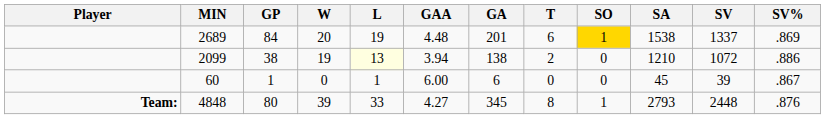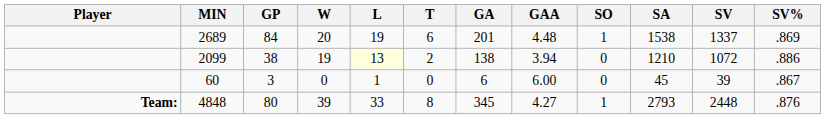 <table class="wikitable sortable" width="60%">
 <tr>
 <th bgcolor="#DDDDFF" width="10%">Player</th>
 <th width="3%" bgcolor="#DDDDFF" title="Minutes played">MIN</th>
 <th width="3%" bgcolor="#DDDDFF" title="Games played in">GP</th>
 <th width="3%" bgcolor="#DDDDFF" title="Wins">W</th>
 <th width="3%" bgcolor="#DDDDFF"title="Losses">L</th>
+<th width="3%" bgcolor="#DDDDFF" title="Ties">T</th>
+<th width="3%" bgcolor="#DDDDFF" title="Goals against">GA</th>
 <th width="3%" bgcolor="#DDDDFF" title="Goals against average">GAA</th>
-<th width="3%" bgcolor="#DDDDFF" title="Goals against">GA</th>
-<th width="3%" bgcolor="#DDDDFF" title="Ties">T</th>
 <th width="3%" bgcolor="#DDDDFF"title="Shut-outs">SO</th>
 <th width="3%" bgcolor="#DDDDFF" title="Shots against">SA</th>
 <th width="3%" bgcolor="#DDDDFF" title="Shots saved">SV</th>
 <th width="3%" bgcolor="#DDDDFF" title="Save percentage">SV%</th>
 </tr>
 <tr align="center">
 <td align="right"></td>
 <td>2689</td>
 <td>84</td>
 <td>20</td>
 <td>19</td>
+<td>6</td>
+<td>201</td>
 <td>4.48</td>
-<td>201</td>
-<td>6</td>
-<td style="background: gold;">1</td>
+<td>1</td>
 <td>1538</td>
 <td>1337</td>
 <td>.869</td>
 </tr>
 <tr align="center">
 <td align="right"></td>
 <td>2099</td>
 <td>38</td>
 <td>19</td>
 <td style="background: lightyellow;">13</td>
+<td>2</td>
+<td>138</td>
 <td>3.94</td>
-<td>138</td>
-<td>2</td>
 <td>0</td>
 <td>1210</td>
 <td>1072</td>
 <td>.886</td>
 </tr>
 <tr align="center">
 <td align="right"></td>
 <td>60</td>
+<td>3</td>
+<td>0</td>
 <td>1</td>
 <td>0</td>
-<td>1</td>
+<td>6</td>
 <td>6.00</td>
-<td>6</td>
-<td>0</td>
 <td>0</td>
 <td>45</td>
 <td>39</td>
 <td>.867</td>
 </tr>
 <tr align="center">
 <td align="right"><strong>Team:</strong></td>
 <td>4848</td>
 <td>80</td>
 <td>39</td>
 <td>33</td>
+<td>8</td>
+<td>345</td>
 <td>4.27</td>
-<td>345</td>
-<td>8</td>
 <td>1</td>
 <td>2793</td>
 <td>2448</td>
 <td>.876</td>
 </tr>
 </table>
